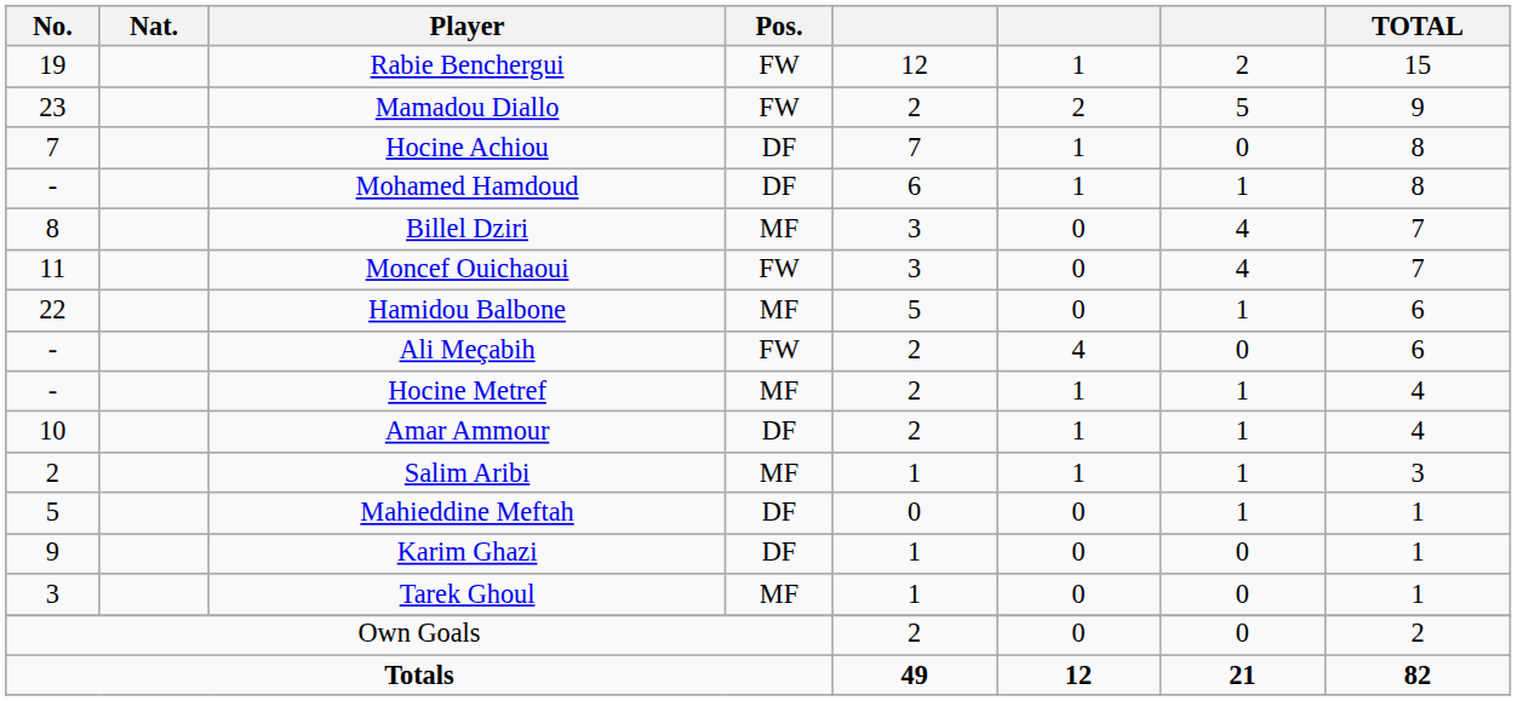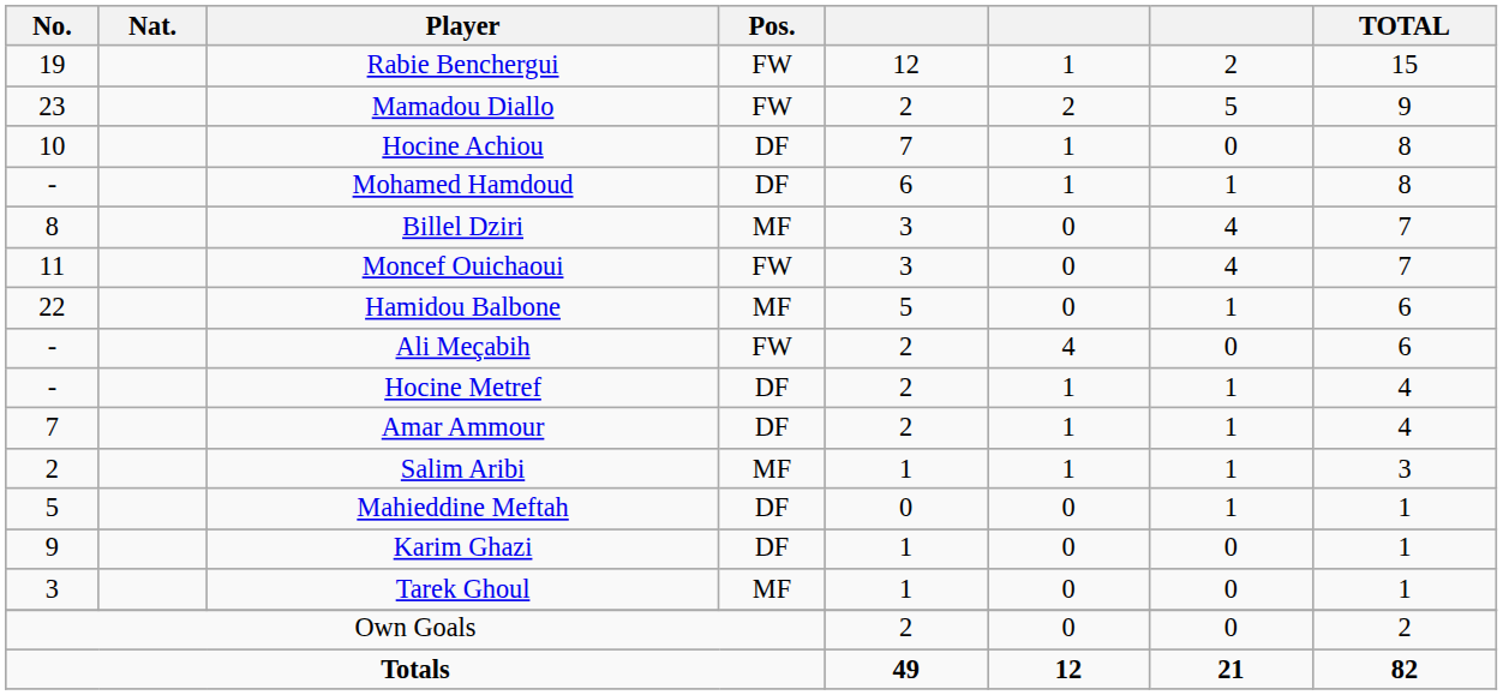 <table class="wikitable sortable alternance"  style="font-size:85%; text-align:center; line-height:14px; width:60%;">
 <tr>
 <th width=10>No.</th>
 <th width=10>Nat.</th>
 <th width=140>Player</th>
 <th width=10>Pos.</th>
 <th width=40></th>
 <th width=40></th>
 <th width=40></th>
 <th width=10>TOTAL</th>
 </tr>
 <tr>
 <td>19</td>
 <td></td>
 <td><a href='#'>Rabie Benchergui</a></td>
 <td>FW</td>
 <td>12</td>
 <td>1</td>
 <td>2</td>
 <td>15</td>
 </tr>
 <tr>
 <td>23</td>
 <td></td>
 <td><a href='#'>Mamadou Diallo</a></td>
 <td>FW</td>
 <td>2</td>
 <td>2</td>
 <td>5</td>
 <td>9</td>
 </tr>
 <tr>
-<td>7</td>
+<td>10</td>
 <td></td>
 <td><a href='#'>Hocine Achiou</a></td>
 <td>DF</td>
 <td>7</td>
 <td>1</td>
 <td>0</td>
 <td>8</td>
 </tr>
 <tr>
 <td>-</td>
 <td></td>
 <td><a href='#'>Mohamed Hamdoud</a></td>
 <td>DF</td>
 <td>6</td>
 <td>1</td>
 <td>1</td>
 <td>8</td>
 </tr>
 <tr>
 <td>8</td>
 <td></td>
 <td><a href='#'>Billel Dziri</a></td>
 <td>MF</td>
 <td>3</td>
 <td>0</td>
 <td>4</td>
 <td>7</td>
 </tr>
 <tr>
 <td>11</td>
 <td></td>
 <td><a href='#'>Moncef Ouichaoui</a></td>
 <td>FW</td>
 <td>3</td>
 <td>0</td>
 <td>4</td>
 <td>7</td>
 </tr>
 <tr>
 <td>22</td>
 <td></td>
 <td><a href='#'>Hamidou Balbone</a></td>
 <td>MF</td>
 <td>5</td>
 <td>0</td>
 <td>1</td>
 <td>6</td>
 </tr>
 <tr>
 <td>-</td>
 <td></td>
 <td><a href='#'>Ali Meçabih</a></td>
 <td>FW</td>
 <td>2</td>
 <td>4</td>
 <td>0</td>
 <td>6</td>
 </tr>
 <tr>
 <td>-</td>
 <td></td>
 <td><a href='#'>Hocine Metref</a></td>
-<td>MF</td>
+<td>DF</td>
 <td>2</td>
 <td>1</td>
 <td>1</td>
 <td>4</td>
 </tr>
 <tr>
-<td>10</td>
+<td>7</td>
 <td></td>
 <td><a href='#'>Amar Ammour</a></td>
 <td>DF</td>
 <td>2</td>
 <td>1</td>
 <td>1</td>
 <td>4</td>
 </tr>
 <tr>
 <td>2</td>
 <td></td>
 <td><a href='#'>Salim Aribi</a></td>
 <td>MF</td>
 <td>1</td>
 <td>1</td>
 <td>1</td>
 <td>3</td>
 </tr>
 <tr>
 <td>5</td>
 <td></td>
 <td><a href='#'>Mahieddine Meftah</a></td>
 <td>DF</td>
 <td>0</td>
 <td>0</td>
 <td>1</td>
 <td>1</td>
 </tr>
 <tr>
 <td>9</td>
 <td></td>
 <td><a href='#'>Karim Ghazi</a></td>
 <td>DF</td>
 <td>1</td>
 <td>0</td>
 <td>0</td>
 <td>1</td>
 </tr>
 <tr>
 <td>3</td>
 <td></td>
 <td><a href='#'>Tarek Ghoul</a></td>
 <td>MF</td>
 <td>1</td>
 <td>0</td>
 <td>0</td>
 <td>1</td>
 </tr>
 <tr>
 </tr>
 <tr class="sortbottom">
 <td colspan="4">Own Goals</td>
 <td>2</td>
 <td>0</td>
 <td>0</td>
 <td>2</td>
 </tr>
 <tr class="sortbottom">
 <td colspan="4"><strong>Totals</strong></td>
 <td><strong>49</strong></td>
 <td><strong>12</strong></td>
 <td><strong>21</strong></td>
 <td><strong>82</strong></td>
 </tr>
 </table>
